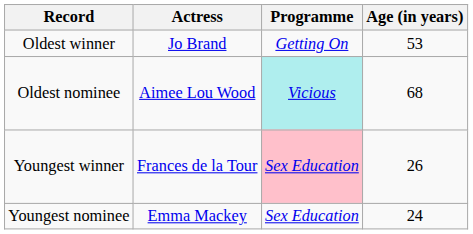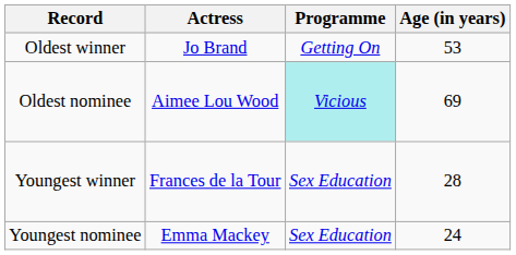 <table class="wikitable sortable plainrowheaders" style="text-align:center;">
 <tr>
 <th scope="col">Record</th>
 <th scope="col">Actress</th>
 <th scope="col">Programme</th>
 <th scope="col">Age (in years)</th>
 </tr>
 <tr>
 <td>Oldest winner</td>
 <td><a href='#'>Jo Brand</a></td>
 <td><em><a href='#'>Getting On</a></em></td>
 <td>53</td>
 </tr>
 <tr style="height:4.5em;">
 <td>Oldest nominee</td>
 <td rowspan = "1"><a href='#'>Aimee Lou Wood</a></td>
 <td style="background: paleturquoise;"><em><a href='#'>Vicious</a></em></td>
-<td>68</td>
+<td>69</td>
 </tr>
 <tr style="height:4.5em;">
 <td>Youngest winner</td>
 <td><a href='#'>Frances de la Tour</a></td>
-<td rowspan = "1" style="background: pink;"><em><a href='#'>Sex Education</a></em></td>
-<td rowspan = "1">26</td>
+<td rowspan = "1"><em><a href='#'>Sex Education</a></em></td>
+<td rowspan = "1">28</td>
 </tr>
 <tr>
 <td>Youngest nominee</td>
 <td><a href='#'>Emma Mackey</a></td>
 <td><em><a href='#'>Sex Education</a></em></td>
 <td>24</td>
 </tr>
 </table>
